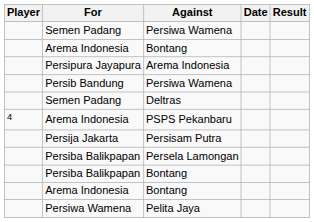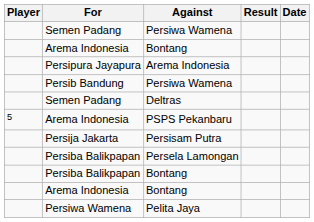 <table class="wikitable sortable">
 <tr>
 <th>Player</th>
 <th>For</th>
 <th>Against</th>
+<th align=center>Result</th>
 <th>Date</th>
-<th align=center>Result</th>
 </tr>
 <tr>
 <td> </td>
 <td>Semen Padang</td>
 <td>Persiwa Wamena</td>
+<td align="center"></td>
 <td></td>
-<td align="center"></td>
 </tr>
 <tr>
 <td> </td>
 <td>Arema Indonesia</td>
 <td>Bontang</td>
+<td align="center"></td>
 <td></td>
-<td align="center"></td>
 </tr>
 <tr>
 <td> </td>
 <td>Persipura Jayapura</td>
 <td>Arema Indonesia</td>
+<td align="center"></td>
 <td></td>
-<td align="center"></td>
 </tr>
 <tr>
 <td> </td>
 <td>Persib Bandung</td>
 <td>Persiwa Wamena</td>
+<td align="center"></td>
 <td></td>
-<td align="center"></td>
 </tr>
 <tr>
 <td> </td>
 <td>Semen Padang</td>
 <td>Deltras</td>
+<td align="center"></td>
 <td></td>
-<td align="center"></td>
 </tr>
 <tr>
-<td> <sup>4</sup></td>
+<td> <sup>5</sup></td>
 <td>Arema Indonesia</td>
 <td>PSPS Pekanbaru</td>
+<td align="center"></td>
 <td></td>
-<td align="center"></td>
 </tr>
 <tr>
 <td> </td>
 <td>Persija Jakarta</td>
 <td>Persisam Putra</td>
+<td align="center"></td>
 <td></td>
-<td align="center"></td>
 </tr>
 <tr>
 <td> </td>
 <td>Persiba Balikpapan</td>
 <td>Persela Lamongan</td>
+<td align="center"></td>
 <td></td>
-<td align="center"></td>
 </tr>
 <tr>
 <td> </td>
 <td>Persiba Balikpapan</td>
 <td>Bontang</td>
+<td align="center"></td>
 <td></td>
-<td align="center"></td>
 </tr>
 <tr>
 <td> </td>
 <td>Arema Indonesia</td>
 <td>Bontang</td>
+<td align="center"></td>
 <td></td>
-<td align="center"></td>
 </tr>
 <tr>
 <td> </td>
 <td>Persiwa Wamena</td>
 <td>Pelita Jaya</td>
+<td align="center"></td>
 <td></td>
-<td align="center"></td>
 </tr>
 </table>
